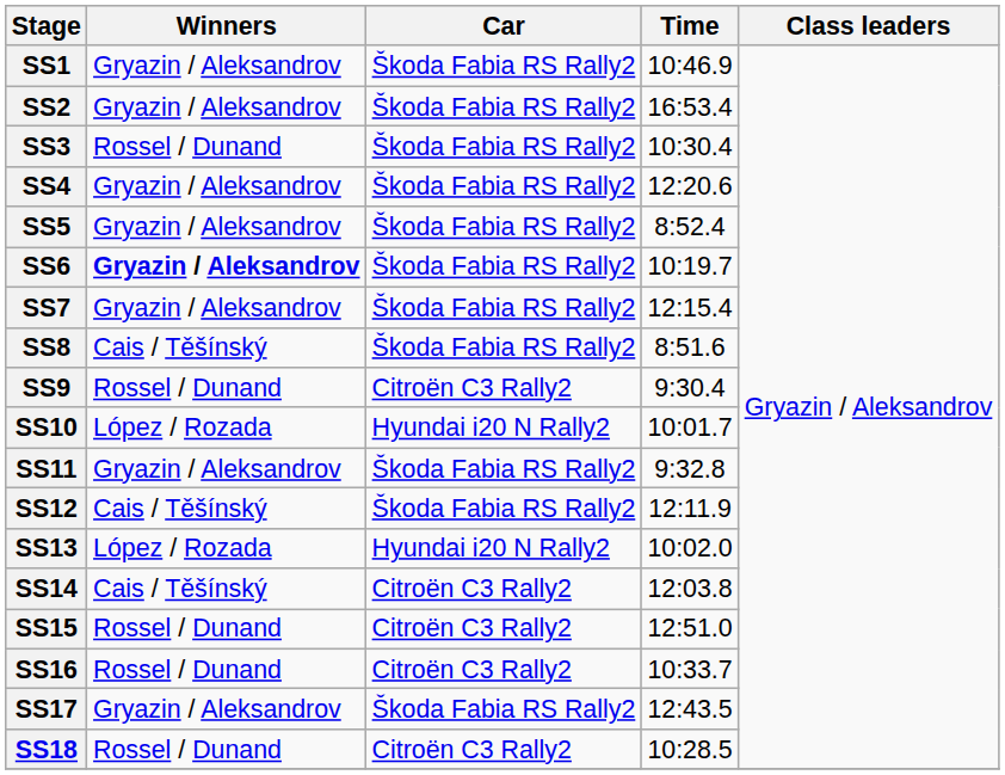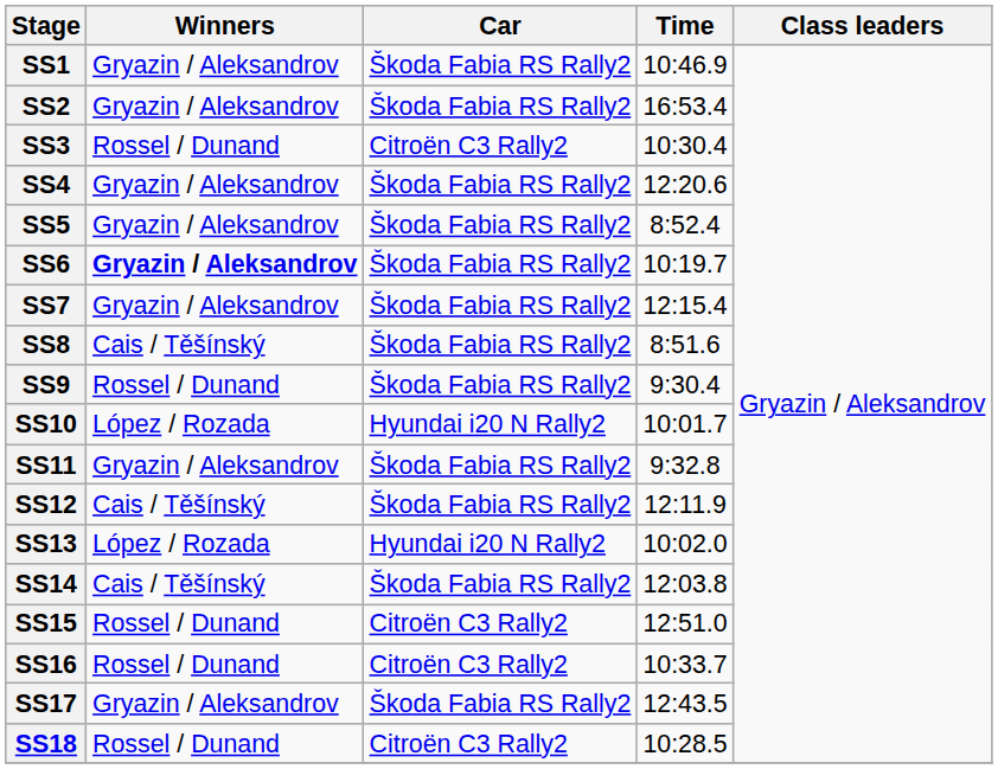 <table class="wikitable" style="font-size:85%">
 <tr>
 <th>Stage</th>
 <th>Winners</th>
 <th>Car</th>
 <th>Time</th>
 <th>Class leaders</th>
 </tr>
 <tr>
 <th>SS1</th>
 <td><a href='#'>Gryazin</a> / <a href='#'>Aleksandrov</a></td>
 <td><a href='#'>Škoda Fabia RS Rally2</a></td>
 <td align="center">10:46.9</td>
 <td rowspan="18"><a href='#'>Gryazin</a> / <a href='#'>Aleksandrov</a></td>
 </tr>
 <tr>
 <th>SS2</th>
 <td><a href='#'>Gryazin</a> / <a href='#'>Aleksandrov</a></td>
 <td><a href='#'>Škoda Fabia RS Rally2</a></td>
 <td align="center">16:53.4</td>
 </tr>
 <tr>
 <th>SS3</th>
 <td><a href='#'>Rossel</a> / <a href='#'>Dunand</a></td>
-<td><a href='#'>Škoda Fabia RS Rally2</a></td>
+<td><a href='#'>Citroën C3 Rally2</a></td>
 <td align="center">10:30.4</td>
 </tr>
 <tr>
 <th>SS4</th>
 <td><a href='#'>Gryazin</a> / <a href='#'>Aleksandrov</a></td>
 <td><a href='#'>Škoda Fabia RS Rally2</a></td>
 <td align="center">12:20.6</td>
 </tr>
 <tr>
 <th>SS5</th>
 <td><a href='#'>Gryazin</a> / <a href='#'>Aleksandrov</a></td>
 <td><a href='#'>Škoda Fabia RS Rally2</a></td>
 <td align="center">8:52.4</td>
 </tr>
 <tr>
 <th>SS6</th>
 <td><strong><a href='#'>Gryazin</a> / <a href='#'>Aleksandrov</a></strong></td>
 <td><a href='#'>Škoda Fabia RS Rally2</a></td>
 <td align="center">10:19.7</td>
 </tr>
 <tr>
 <th>SS7</th>
 <td><a href='#'>Gryazin</a> / <a href='#'>Aleksandrov</a></td>
 <td><a href='#'>Škoda Fabia RS Rally2</a></td>
 <td align="center">12:15.4</td>
 </tr>
 <tr>
 <th>SS8</th>
 <td><a href='#'>Cais</a> / <a href='#'>Těšínský</a></td>
 <td><a href='#'>Škoda Fabia RS Rally2</a></td>
 <td align="center">8:51.6</td>
 </tr>
 <tr>
 <th>SS9</th>
 <td><a href='#'>Rossel</a> / <a href='#'>Dunand</a></td>
-<td><a href='#'>Citroën C3 Rally2</a></td>
+<td><a href='#'>Škoda Fabia RS Rally2</a></td>
 <td align="center">9:30.4</td>
 </tr>
 <tr>
 <th>SS10</th>
 <td><a href='#'>López</a> / <a href='#'>Rozada</a></td>
 <td><a href='#'>Hyundai i20 N Rally2</a></td>
 <td align="center">10:01.7</td>
 </tr>
 <tr>
 <th>SS11</th>
 <td><a href='#'>Gryazin</a> / <a href='#'>Aleksandrov</a></td>
 <td><a href='#'>Škoda Fabia RS Rally2</a></td>
 <td align="center">9:32.8</td>
 </tr>
 <tr>
 <th>SS12</th>
 <td><a href='#'>Cais</a> / <a href='#'>Těšínský</a></td>
 <td><a href='#'>Škoda Fabia RS Rally2</a></td>
 <td align="center">12:11.9</td>
 </tr>
 <tr>
 <th>SS13</th>
 <td><a href='#'>López</a> / <a href='#'>Rozada</a></td>
 <td><a href='#'>Hyundai i20 N Rally2</a></td>
 <td align="center">10:02.0</td>
 </tr>
 <tr>
 <th>SS14</th>
 <td><a href='#'>Cais</a> / <a href='#'>Těšínský</a></td>
-<td><a href='#'>Citroën C3 Rally2</a></td>
+<td><a href='#'>Škoda Fabia RS Rally2</a></td>
 <td align="center">12:03.8</td>
 </tr>
 <tr>
 <th>SS15</th>
 <td><a href='#'>Rossel</a> / <a href='#'>Dunand</a></td>
 <td><a href='#'>Citroën C3 Rally2</a></td>
 <td align="center">12:51.0</td>
 </tr>
 <tr>
 <th>SS16</th>
 <td><a href='#'>Rossel</a> / <a href='#'>Dunand</a></td>
 <td><a href='#'>Citroën C3 Rally2</a></td>
 <td align="center">10:33.7</td>
 </tr>
 <tr>
 <th>SS17</th>
 <td><a href='#'>Gryazin</a> / <a href='#'>Aleksandrov</a></td>
 <td><a href='#'>Škoda Fabia RS Rally2</a></td>
 <td align="center">12:43.5</td>
 </tr>
 <tr>
 <th><a href='#'>SS18</a></th>
 <td><a href='#'>Rossel</a> / <a href='#'>Dunand</a></td>
 <td><a href='#'>Citroën C3 Rally2</a></td>
 <td align="center">10:28.5</td>
 </tr>
 <tr>
 </tr>
 </table>
